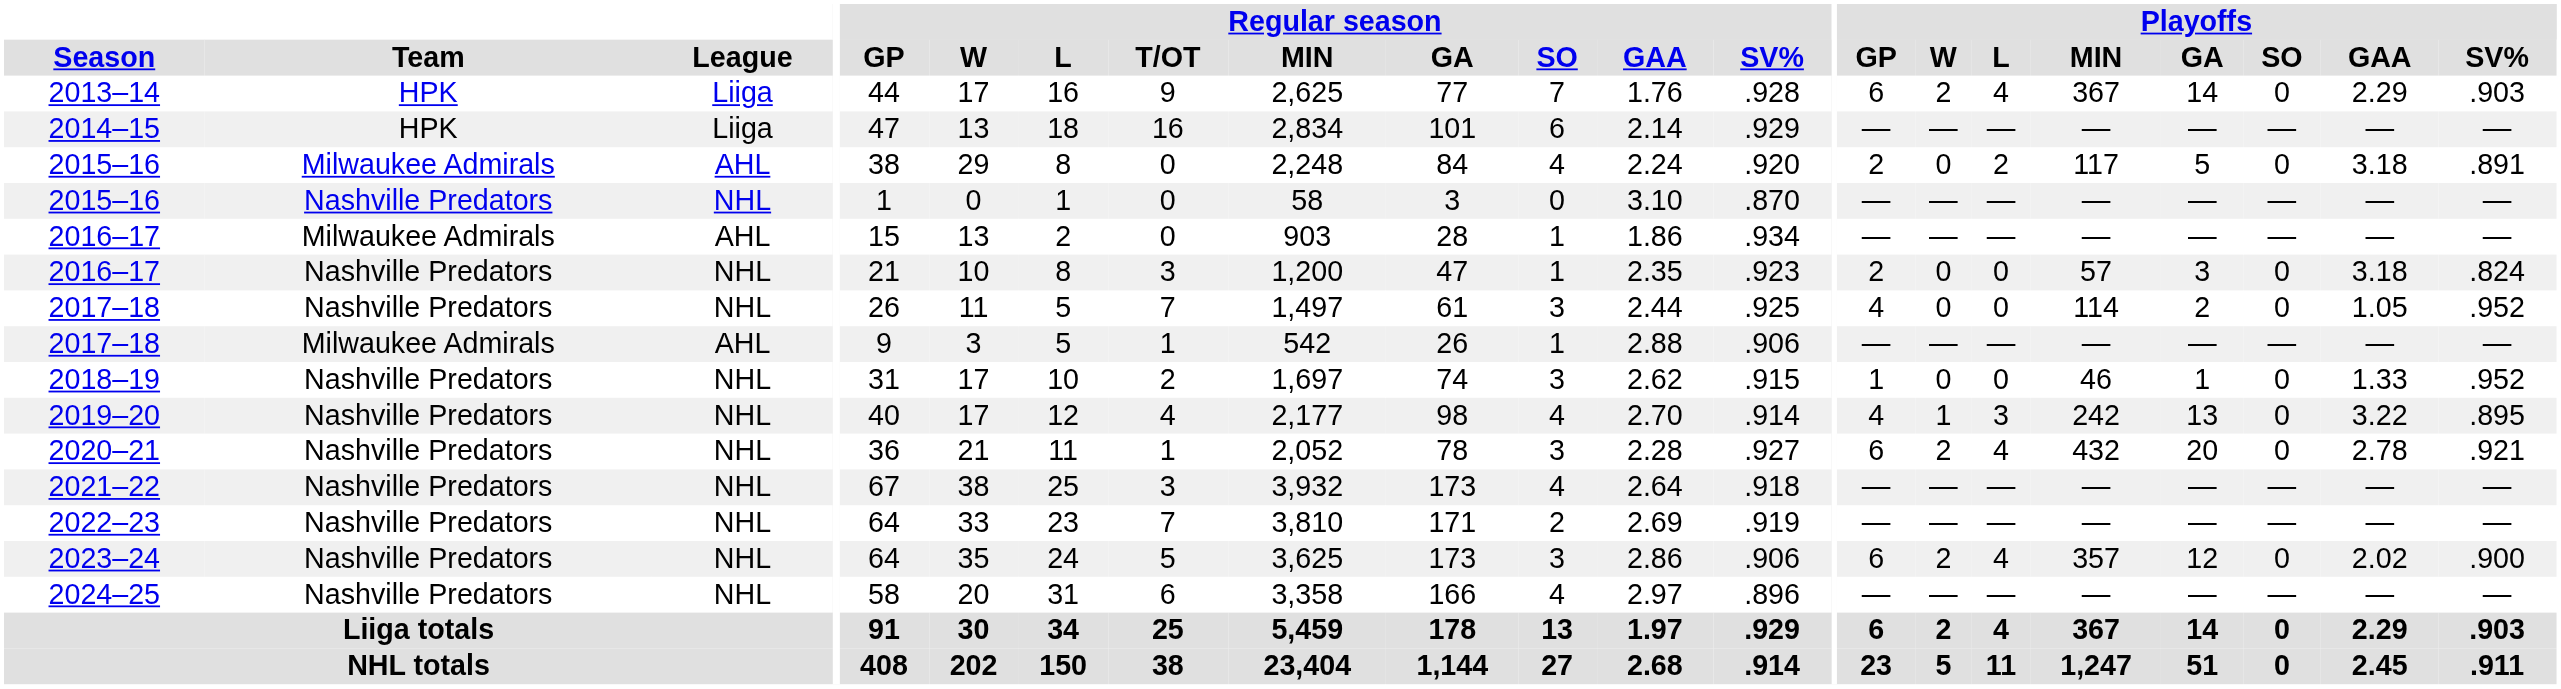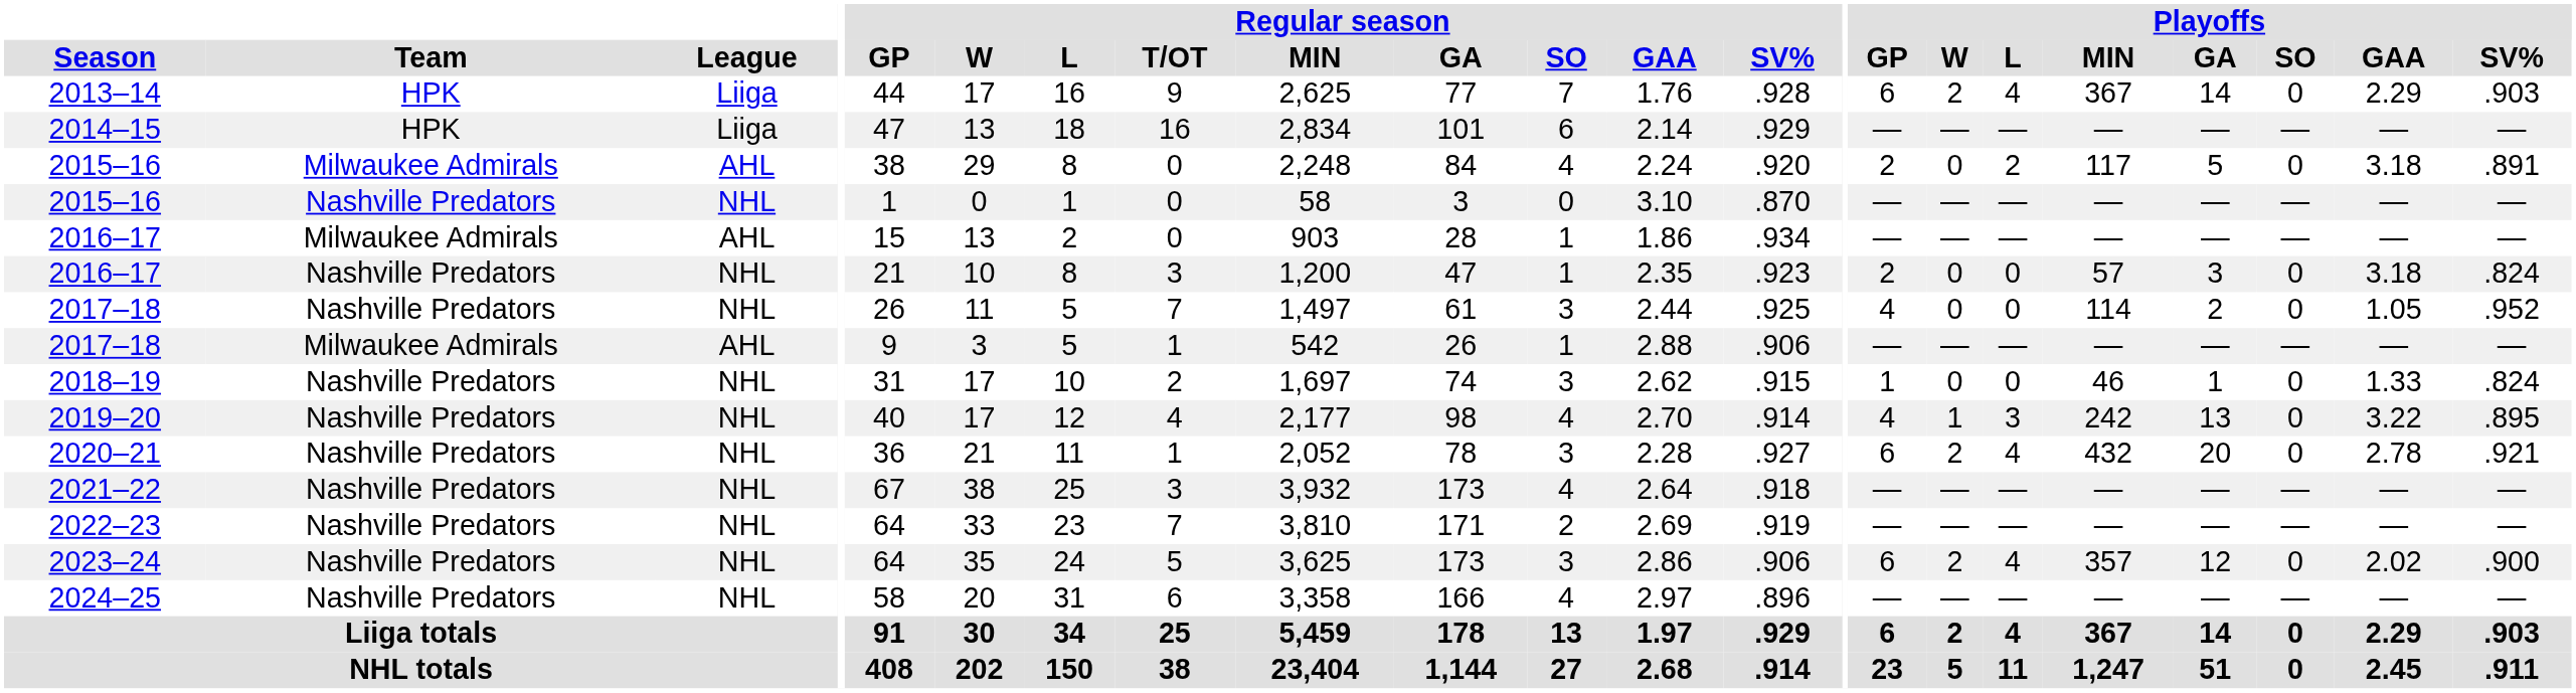 <table border="0" cellpadding="1" cellspacing="0" style="text-align:center; width:90%;">
 <tr bgcolor="#e0e0e0">
 <th colspan="3" bgcolor="#ffffff"></th>
 <th rowspan="99" bgcolor="#ffffff"></th>
 <th colspan="9" bgcolor="#e0e0e0"><a href='#'>Regular season</a></th>
 <th rowspan="99" bgcolor="#ffffff"></th>
 <th colspan="8" bgcolor="#e0e0e0"><a href='#'>Playoffs</a></th>
 </tr>
 <tr bgcolor="#e0e0e0">
 <th><a href='#'>Season</a></th>
 <th>Team</th>
 <th>League</th>
 <th>GP</th>
 <th>W</th>
 <th>L</th>
 <th>T/OT</th>
 <th>MIN</th>
 <th>GA</th>
 <th><a href='#'>SO</a></th>
 <th><a href='#'>GAA</a></th>
 <th><a href='#'>SV%</a></th>
 <th>GP</th>
 <th>W</th>
 <th>L</th>
 <th>MIN</th>
 <th>GA</th>
 <th>SO</th>
 <th>GAA</th>
 <th>SV%</th>
 </tr>
 <tr>
 <td><a href='#'>2013–14</a></td>
 <td><a href='#'>HPK</a></td>
 <td><a href='#'>Liiga</a></td>
 <td>44</td>
 <td>17</td>
 <td>16</td>
 <td>9</td>
 <td>2,625</td>
 <td>77</td>
 <td>7</td>
 <td>1.76</td>
 <td>.928</td>
 <td>6</td>
 <td>2</td>
 <td>4</td>
 <td>367</td>
 <td>14</td>
 <td>0</td>
 <td>2.29</td>
 <td>.903</td>
 </tr>
 <tr bgcolor="#f0f0f0">
 <td><a href='#'>2014–15</a></td>
 <td>HPK</td>
 <td>Liiga</td>
 <td>47</td>
 <td>13</td>
 <td>18</td>
 <td>16</td>
 <td>2,834</td>
 <td>101</td>
 <td>6</td>
 <td>2.14</td>
 <td>.929</td>
 <td>—</td>
 <td>—</td>
 <td>—</td>
 <td>—</td>
 <td>—</td>
 <td>—</td>
 <td>—</td>
 <td>—</td>
 </tr>
 <tr>
 <td><a href='#'>2015–16</a></td>
 <td><a href='#'>Milwaukee Admirals</a></td>
 <td><a href='#'>AHL</a></td>
 <td>38</td>
 <td>29</td>
 <td>8</td>
 <td>0</td>
 <td>2,248</td>
 <td>84</td>
 <td>4</td>
 <td>2.24</td>
 <td>.920</td>
 <td>2</td>
 <td>0</td>
 <td>2</td>
 <td>117</td>
 <td>5</td>
 <td>0</td>
 <td>3.18</td>
 <td>.891</td>
 </tr>
 <tr bgcolor="#f0f0f0">
 <td><a href='#'>2015–16</a></td>
 <td><a href='#'>Nashville Predators</a></td>
 <td><a href='#'>NHL</a></td>
 <td>1</td>
 <td>0</td>
 <td>1</td>
 <td>0</td>
 <td>58</td>
 <td>3</td>
 <td>0</td>
 <td>3.10</td>
 <td>.870</td>
 <td>—</td>
 <td>—</td>
 <td>—</td>
 <td>—</td>
 <td>—</td>
 <td>—</td>
 <td>—</td>
 <td>—</td>
 </tr>
 <tr>
 <td><a href='#'>2016–17</a></td>
 <td>Milwaukee Admirals</td>
 <td>AHL</td>
 <td>15</td>
 <td>13</td>
 <td>2</td>
 <td>0</td>
 <td>903</td>
 <td>28</td>
 <td>1</td>
 <td>1.86</td>
 <td>.934</td>
 <td>—</td>
 <td>—</td>
 <td>—</td>
 <td>—</td>
 <td>—</td>
 <td>—</td>
 <td>—</td>
 <td>—</td>
 </tr>
 <tr bgcolor="#f0f0f0">
 <td><a href='#'>2016–17</a></td>
 <td>Nashville Predators</td>
 <td>NHL</td>
 <td>21</td>
 <td>10</td>
 <td>8</td>
 <td>3</td>
 <td>1,200</td>
 <td>47</td>
 <td>1</td>
 <td>2.35</td>
 <td>.923</td>
 <td>2</td>
 <td>0</td>
 <td>0</td>
 <td>57</td>
 <td>3</td>
 <td>0</td>
 <td>3.18</td>
 <td>.824</td>
 </tr>
 <tr>
 <td><a href='#'>2017–18</a></td>
 <td>Nashville Predators</td>
 <td>NHL</td>
 <td>26</td>
 <td>11</td>
 <td>5</td>
 <td>7</td>
 <td>1,497</td>
 <td>61</td>
 <td>3</td>
 <td>2.44</td>
 <td>.925</td>
 <td>4</td>
 <td>0</td>
 <td>0</td>
 <td>114</td>
 <td>2</td>
 <td>0</td>
 <td>1.05</td>
 <td>.952</td>
 </tr>
 <tr bgcolor="#f0f0f0">
 <td><a href='#'>2017–18</a></td>
 <td>Milwaukee Admirals</td>
 <td>AHL</td>
 <td>9</td>
 <td>3</td>
 <td>5</td>
 <td>1</td>
 <td>542</td>
 <td>26</td>
 <td>1</td>
 <td>2.88</td>
 <td>.906</td>
 <td>—</td>
 <td>—</td>
 <td>—</td>
 <td>—</td>
 <td>—</td>
 <td>—</td>
 <td>—</td>
 <td>—</td>
 </tr>
 <tr>
 <td><a href='#'>2018–19</a></td>
 <td>Nashville Predators</td>
 <td>NHL</td>
 <td>31</td>
 <td>17</td>
 <td>10</td>
 <td>2</td>
 <td>1,697</td>
 <td>74</td>
 <td>3</td>
 <td>2.62</td>
 <td>.915</td>
 <td>1</td>
 <td>0</td>
 <td>0</td>
 <td>46</td>
 <td>1</td>
 <td>0</td>
 <td>1.33</td>
-<td>.952</td>
+<td>.824</td>
 </tr>
 <tr bgcolor="#f0f0f0">
 <td><a href='#'>2019–20</a></td>
 <td>Nashville Predators</td>
 <td>NHL</td>
 <td>40</td>
 <td>17</td>
 <td>12</td>
 <td>4</td>
 <td>2,177</td>
 <td>98</td>
 <td>4</td>
 <td>2.70</td>
 <td>.914</td>
 <td>4</td>
 <td>1</td>
 <td>3</td>
 <td>242</td>
 <td>13</td>
 <td>0</td>
 <td>3.22</td>
 <td>.895</td>
 </tr>
 <tr>
 <td><a href='#'>2020–21</a></td>
 <td>Nashville Predators</td>
 <td>NHL</td>
 <td>36</td>
 <td>21</td>
 <td>11</td>
 <td>1</td>
 <td>2,052</td>
 <td>78</td>
 <td>3</td>
 <td>2.28</td>
 <td>.927</td>
 <td>6</td>
 <td>2</td>
 <td>4</td>
 <td>432</td>
 <td>20</td>
 <td>0</td>
 <td>2.78</td>
 <td>.921</td>
 </tr>
 <tr bgcolor="#f0f0f0">
 <td><a href='#'>2021–22</a></td>
 <td>Nashville Predators</td>
 <td>NHL</td>
 <td>67</td>
 <td>38</td>
 <td>25</td>
 <td>3</td>
 <td>3,932</td>
 <td>173</td>
 <td>4</td>
 <td>2.64</td>
 <td>.918</td>
 <td>—</td>
 <td>—</td>
 <td>—</td>
 <td>—</td>
 <td>—</td>
 <td>—</td>
 <td>—</td>
 <td>—</td>
 </tr>
 <tr>
 <td><a href='#'>2022–23</a></td>
 <td>Nashville Predators</td>
 <td>NHL</td>
 <td>64</td>
 <td>33</td>
 <td>23</td>
 <td>7</td>
 <td>3,810</td>
 <td>171</td>
 <td>2</td>
 <td>2.69</td>
 <td>.919</td>
 <td>—</td>
 <td>—</td>
 <td>—</td>
 <td>—</td>
 <td>—</td>
 <td>—</td>
 <td>—</td>
 <td>—</td>
 </tr>
 <tr bgcolor="#f0f0f0">
 <td><a href='#'>2023–24</a></td>
 <td>Nashville Predators</td>
 <td>NHL</td>
 <td>64</td>
 <td>35</td>
 <td>24</td>
 <td>5</td>
 <td>3,625</td>
 <td>173</td>
 <td>3</td>
 <td>2.86</td>
 <td>.906</td>
 <td>6</td>
 <td>2</td>
 <td>4</td>
 <td>357</td>
 <td>12</td>
 <td>0</td>
 <td>2.02</td>
 <td>.900</td>
 </tr>
 <tr>
 <td><a href='#'>2024–25</a></td>
 <td>Nashville Predators</td>
 <td>NHL</td>
 <td>58</td>
 <td>20</td>
 <td>31</td>
 <td>6</td>
 <td>3,358</td>
 <td>166</td>
 <td>4</td>
 <td>2.97</td>
 <td>.896</td>
 <td>—</td>
 <td>—</td>
 <td>—</td>
 <td>—</td>
 <td>—</td>
 <td>—</td>
 <td>—</td>
 <td>—</td>
 </tr>
 <tr bgcolor="#e0e0e0">
 <th colspan="3">Liiga totals</th>
 <th>91</th>
 <th>30</th>
 <th>34</th>
 <th>25</th>
 <th>5,459</th>
 <th>178</th>
 <th>13</th>
 <th>1.97</th>
 <th>.929</th>
 <th>6</th>
 <th>2</th>
 <th>4</th>
 <th>367</th>
 <th>14</th>
 <th>0</th>
 <th>2.29</th>
 <th>.903</th>
 </tr>
 <tr bgcolor="#e0e0e0">
 <th colspan="3">NHL totals</th>
 <th>408</th>
 <th>202</th>
 <th>150</th>
 <th>38</th>
 <th>23,404</th>
 <th>1,144</th>
 <th>27</th>
 <th>2.68</th>
 <th>.914</th>
 <th>23</th>
 <th>5</th>
 <th>11</th>
 <th>1,247</th>
 <th>51</th>
 <th>0</th>
 <th>2.45</th>
 <th>.911</th>
 </tr>
 </table>
